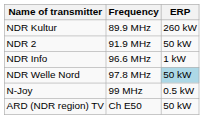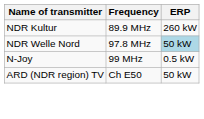 <table class="wikitable">
 <tr style="background:#ccc;">
 <th>Name of transmitter</th>
 <th>Frequency</th>
 <th>ERP</th>
 </tr>
 <tr>
 <td>NDR Kultur</td>
 <td>89.9 MHz</td>
 <td>260 kW</td>
-</tr>
-<tr>
-<td>NDR 2</td>
-<td>91.9 MHz</td>
-<td>50 kW</td>
-</tr>
-<tr>
-<td>NDR Info</td>
-<td>96.6 MHz</td>
-<td>1 kW</td>
 </tr>
 <tr>
 <td>NDR Welle Nord</td>
 <td>97.8 MHz</td>
 <td style="background: lightblue;">50 kW</td>
 </tr>
 <tr>
 <td>N-Joy</td>
 <td>99 MHz</td>
 <td>0.5 kW</td>
 </tr>
 <tr>
 <td>ARD (NDR region) TV</td>
 <td>Ch E50</td>
 <td>50 kW</td>
 </tr>
 </table>
